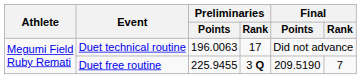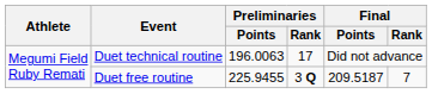 <table class="wikitable" style="text-align:center; font-size:90%;">
 <tr>
 <th rowspan="2">Athlete</th>
 <th rowspan="2">Event</th>
 <th colspan="2">Preliminaries</th>
 <th colspan="2">Final</th>
 </tr>
 <tr style="font-size:95%">
 <th>Points</th>
 <th>Rank</th>
 <th>Points</th>
 <th>Rank</th>
 </tr>
 <tr>
 <td align=left rowspan=2><a href='#'>Megumi Field</a><br> <a href='#'>Ruby Remati</a></td>
 <td align=left><a href='#'>Duet technical routine</a></td>
 <td>196.0063</td>
 <td>17</td>
 <td colspan=2>Did not advance</td>
 </tr>
 <tr>
 <td align=left><a href='#'>Duet free routine</a></td>
 <td>225.9455</td>
 <td>3 <strong>Q</strong></td>
-<td>209.5190</td>
+<td>209.5187</td>
 <td>7</td>
 </tr>
 </table>
